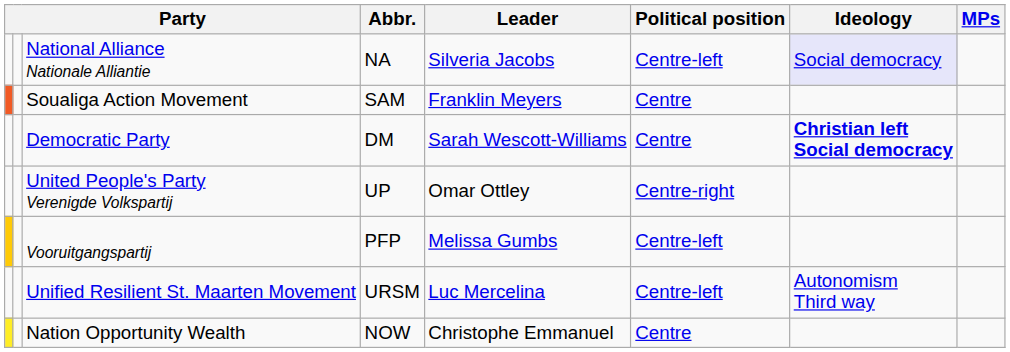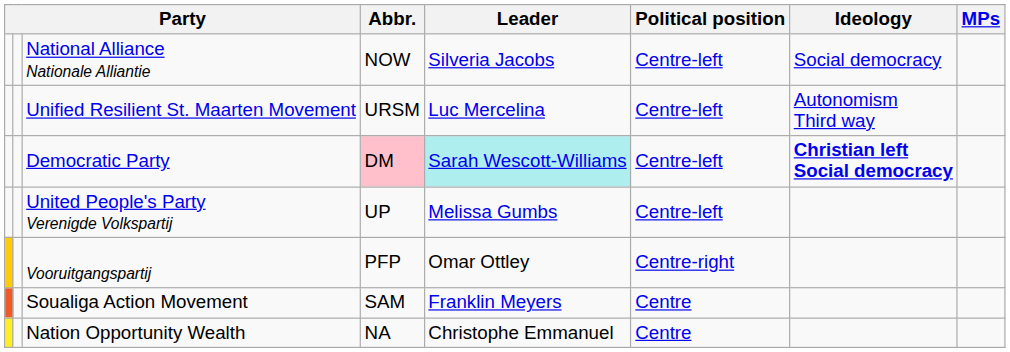 <table class="wikitable">
 <tr>
 <th colspan=3>Party</th>
 <th>Abbr.</th>
 <th>Leader</th>
 <th>Political position</th>
 <th>Ideology</th>
 <th><a href='#'>MPs</a></th>
 </tr>
 <tr>
 <td bgcolor=></td>
 <td></td>
 <td><a href='#'>National Alliance</a><br><small><em>Nationale Alliantie</em></small></td>
-<td>NA</td>
+<td>NOW</td>
 <td><a href='#'>Silveria Jacobs</a></td>
 <td><a href='#'>Centre-left</a></td>
-<td style="background: lavender;"><a href='#'>Social democracy</a></td>
+<td><a href='#'>Social democracy</a></td>
+<td></td>
+</tr>
+<tr>
+<td bgcolor=></td>
+<td></td>
+<td><a href='#'>Unified Resilient St. Maarten Movement</a></td>
+<td>URSM</td>
+<td><a href='#'>Luc Mercelina</a></td>
+<td><a href='#'>Centre-left</a></td>
+<td><a href='#'>Autonomism</a><br><a href='#'>Third way</a></td>
+<td></td>
+</tr>
+<tr>
+<td bgcolor=></td>
+<td></td>
+<td><a href='#'>Democratic Party</a><br></td>
+<td style="background: pink;">DM</td>
+<td style="background: paleturquoise;"><a href='#'>Sarah Wescott-Williams</a></td>
+<td><a href='#'>Centre-left</a></td>
+<td><strong><a href='#'>Christian left</a><br><a href='#'>Social democracy</a></strong></td>
+<td></td>
+</tr>
+<tr>
+<td bgcolor=></td>
+<td></td>
+<td><a href='#'>United People's Party</a><br><small><em>Verenigde Volkspartij</em></small></td>
+<td>UP</td>
+<td><a href='#'>Melissa Gumbs</a></td>
+<td><a href='#'>Centre-left</a></td>
+<td></td>
+<td></td>
+</tr>
+<tr>
+<td bgcolor=#FFCA06></td>
+<td></td>
+<td><br><small><em>Vooruitgangspartij</em></small></td>
+<td>PFP</td>
+<td>Omar Ottley</td>
+<td><a href='#'>Centre-right</a></td>
+<td></td>
 <td></td>
 </tr>
 <tr>
 <td bgcolor=#f15a25></td>
 <td></td>
 <td>Soualiga Action Movement</td>
 <td>SAM</td>
 <td><a href='#'>Franklin Meyers</a></td>
 <td><a href='#'>Centre</a></td>
 <td></td>
 <td></td>
 </tr>
 <tr>
-<td bgcolor=></td>
-<td></td>
-<td><a href='#'>Democratic Party</a><br></td>
-<td>DM</td>
-<td><a href='#'>Sarah Wescott-Williams</a></td>
-<td><a href='#'>Centre</a></td>
-<td><strong><a href='#'>Christian left</a><br><a href='#'>Social democracy</a></strong></td>
-<td></td>
-</tr>
-<tr>
-<td bgcolor=></td>
-<td></td>
-<td><a href='#'>United People's Party</a><br><small><em>Verenigde Volkspartij</em></small></td>
-<td>UP</td>
-<td>Omar Ottley</td>
-<td><a href='#'>Centre-right</a></td>
-<td></td>
-<td></td>
-</tr>
-<tr>
-<td bgcolor=#FFCA06></td>
-<td></td>
-<td><br><small><em>Vooruitgangspartij</em></small></td>
-<td>PFP</td>
-<td><a href='#'>Melissa Gumbs</a></td>
-<td><a href='#'>Centre-left</a></td>
-<td></td>
-<td></td>
-</tr>
-<tr>
-<td bgcolor=></td>
-<td></td>
-<td><a href='#'>Unified Resilient St. Maarten Movement</a></td>
-<td>URSM</td>
-<td><a href='#'>Luc Mercelina</a></td>
-<td><a href='#'>Centre-left</a></td>
-<td><a href='#'>Autonomism</a><br><a href='#'>Third way</a></td>
-<td></td>
-</tr>
-<tr>
 <td bgcolor=#ffed25></td>
 <td></td>
 <td>Nation Opportunity Wealth</td>
-<td>NOW</td>
+<td>NA</td>
 <td>Christophe Emmanuel</td>
 <td><a href='#'>Centre</a></td>
 <td></td>
 <td></td>
 </tr>
 </table>
